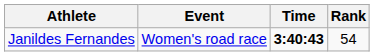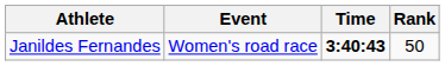 <table class=wikitable style="font-size:90%">
 <tr>
 <th>Athlete</th>
 <th>Event</th>
 <th>Time</th>
 <th>Rank</th>
 </tr>
 <tr align=center>
 <td align=left><a href='#'>Janildes Fernandes</a></td>
 <td align=left><a href='#'>Women's road race</a></td>
 <td><strong>3:40:43</strong></td>
-<td>54</td>
+<td>50</td>
 </tr>
 </table>
